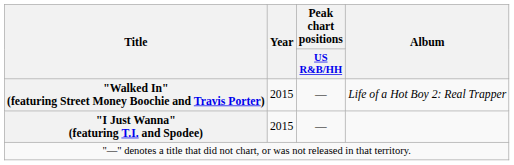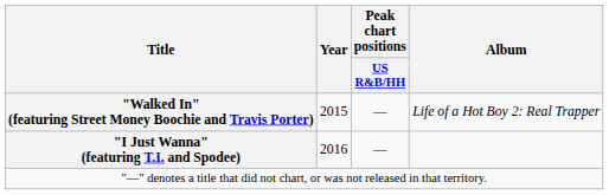 <table class="wikitable plainrowheaders" style="text-align:center;" border="1">
 <tr>
 <th rowspan="2">Title</th>
 <th rowspan="2">Year</th>
 <th>Peak chart positions</th>
 <th rowspan="2">Album</th>
 </tr>
 <tr>
 <th scope="col" style="width:3em;font-size:90%;"><a href='#'>US<br>R&B/HH</a></th>
 </tr>
 <tr>
 <th scope="row">"Walked In"<br><span>(featuring Street Money Boochie and <a href='#'>Travis Porter</a>)</span></th>
 <td>2015</td>
 <td>—</td>
 <td><em>Life of a Hot Boy 2: Real Trapper</em></td>
 </tr>
 <tr>
 <th scope="row">"I Just Wanna"<br><span>(featuring <a href='#'>T.I.</a> and Spodee)</span></th>
-<td>2015</td>
+<td>2016</td>
 <td>—</td>
 <td></td>
 </tr>
 <tr>
 <td colspan="6" style="font-size:90%">"—" denotes a title that did not chart, or was not released in that territory.</td>
 </tr>
 </table>
